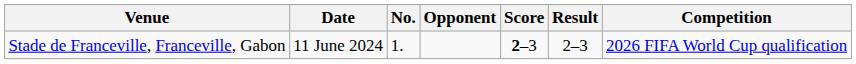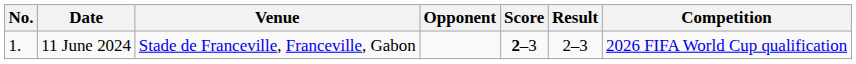 <table class="wikitable">
 <tr>
+<th>No.</th>
+<th>Date</th>
 <th>Venue</th>
-<th>Date</th>
-<th>No.</th>
 <th>Opponent</th>
 <th>Score</th>
 <th>Result</th>
 <th>Competition</th>
 </tr>
 <tr>
+<td>1.</td>
+<td>11 June 2024</td>
 <td><a href='#'>Stade de Franceville</a>, <a href='#'>Franceville</a>, Gabon</td>
-<td>11 June 2024</td>
-<td>1.</td>
 <td></td>
 <td align=center><strong>2</strong>–3</td>
 <td align=center>2–3</td>
 <td><a href='#'>2026 FIFA World Cup qualification</a></td>
 </tr>
 </table>
